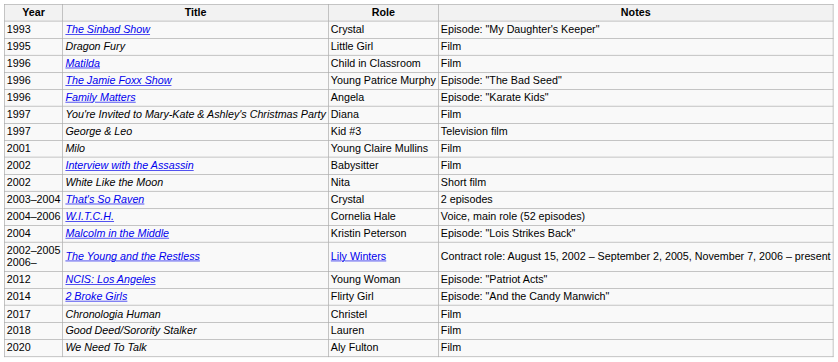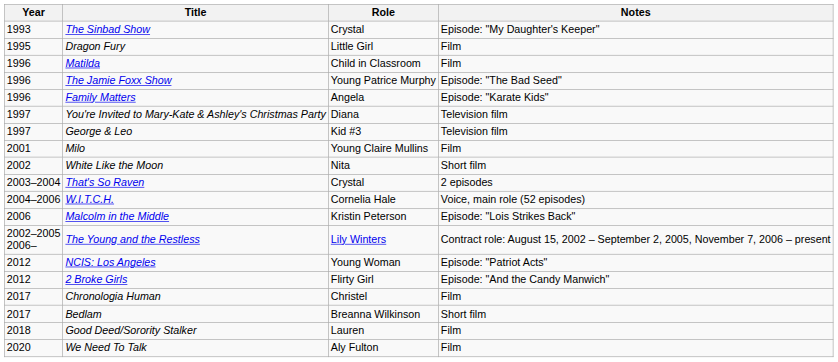 <table class="wikitable sortable">
 <tr>
 <th>Year</th>
 <th>Title</th>
 <th>Role</th>
 <th class="unsortable">Notes</th>
 </tr>
 <tr>
 <td>1993</td>
 <td><em><a href='#'>The Sinbad Show</a></em></td>
 <td>Crystal</td>
 <td>Episode: "My Daughter's Keeper"</td>
 </tr>
 <tr>
 <td>1995</td>
 <td><em>Dragon Fury</em></td>
 <td>Little Girl</td>
 <td>Film</td>
 </tr>
 <tr>
 <td>1996</td>
 <td><em><a href='#'>Matilda</a></em></td>
 <td>Child in Classroom</td>
 <td>Film</td>
 </tr>
 <tr>
 <td>1996</td>
 <td><em><a href='#'>The Jamie Foxx Show</a></em></td>
 <td>Young Patrice Murphy</td>
 <td>Episode: "The Bad Seed"</td>
 </tr>
 <tr>
 <td>1996</td>
 <td><em><a href='#'>Family Matters</a></em></td>
 <td>Angela</td>
 <td>Episode: "Karate Kids"</td>
 </tr>
 <tr>
 <td>1997</td>
 <td><em>You're Invited to Mary-Kate & Ashley's Christmas Party</em></td>
 <td>Diana</td>
-<td>Film</td>
+<td>Television film</td>
 </tr>
 <tr>
 <td>1997</td>
 <td><em>George & Leo</em></td>
 <td>Kid #3</td>
 <td>Television film</td>
 </tr>
 <tr>
 <td>2001</td>
 <td><em>Milo</em></td>
 <td>Young Claire Mullins</td>
-<td>Film</td>
-</tr>
-<tr>
-<td>2002</td>
-<td><em><a href='#'>Interview with the Assassin</a></em></td>
-<td>Babysitter</td>
 <td>Film</td>
 </tr>
 <tr>
 <td>2002</td>
 <td><em>White Like the Moon</em></td>
 <td>Nita</td>
 <td>Short film</td>
 </tr>
 <tr>
 <td>2003–2004</td>
 <td><em><a href='#'>That's So Raven</a></em></td>
 <td>Crystal</td>
 <td>2 episodes</td>
 </tr>
 <tr>
 <td>2004–2006</td>
 <td><em><a href='#'>W.I.T.C.H.</a></em></td>
 <td>Cornelia Hale</td>
 <td>Voice, main role (52 episodes)</td>
 </tr>
 <tr>
-<td>2004</td>
+<td>2006</td>
 <td><em><a href='#'>Malcolm in the Middle</a></em></td>
 <td>Kristin Peterson</td>
 <td>Episode: "Lois Strikes Back"</td>
 </tr>
 <tr>
 <td>2002–2005<br>2006–</td>
 <td><em><a href='#'>The Young and the Restless</a></em></td>
 <td><a href='#'>Lily Winters</a></td>
 <td>Contract role: August 15, 2002 – September 2, 2005, November 7, 2006 – present</td>
 </tr>
 <tr>
 <td>2012</td>
 <td><em><a href='#'>NCIS: Los Angeles</a></em></td>
 <td>Young Woman</td>
 <td>Episode: "Patriot Acts"</td>
 </tr>
 <tr>
-<td>2014</td>
+<td>2012</td>
 <td><em><a href='#'>2 Broke Girls</a></em></td>
 <td>Flirty Girl</td>
 <td>Episode: "And the Candy Manwich"</td>
 </tr>
 <tr>
 <td>2017</td>
 <td><em> Chronologia Human</em></td>
 <td>Christel</td>
 <td>Film</td>
+</tr>
+<tr>
+<td>2017</td>
+<td><em>Bedlam</em></td>
+<td>Breanna Wilkinson</td>
+<td>Short film</td>
 </tr>
 <tr>
 <td>2018</td>
 <td><em>Good Deed/Sorority Stalker</em></td>
 <td>Lauren</td>
 <td>Film</td>
 </tr>
 <tr>
 <td>2020</td>
 <td><em>We Need To Talk</em></td>
 <td>Aly Fulton</td>
 <td>Film</td>
 </tr>
 </table>
